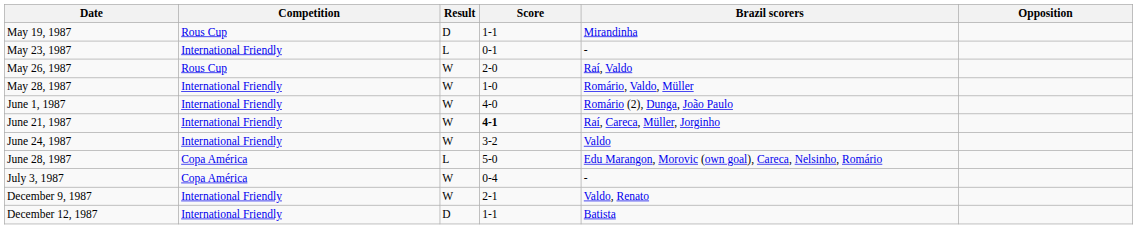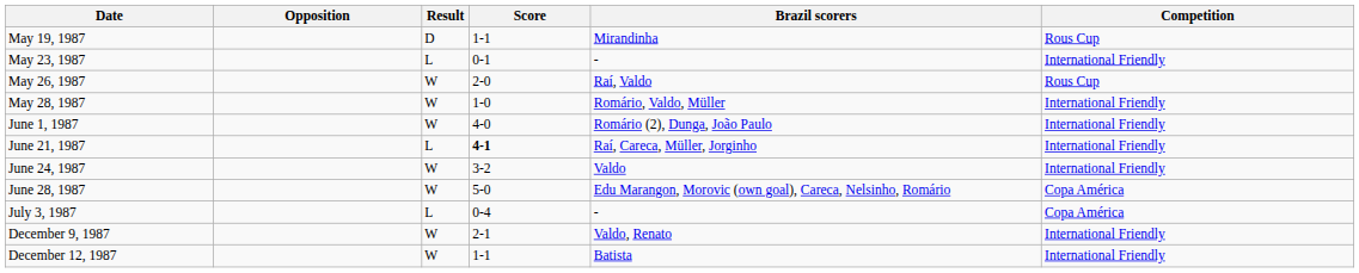 <table class="wikitable" style="text-align: left;">
 <tr>
 <th width=12%>Date</th>
-<th width=18%>Competition</th>
+<th width=12%>Opposition</th>
 <th width=1%>Result</th>
 <th width=7%>Score</th>
 <th width=26%>Brazil scorers</th>
-<th width=12%>Opposition</th>
+<th width=18%>Competition</th>
 </tr>
 <tr>
 <td>May 19, 1987</td>
-<td><a href='#'>Rous Cup</a></td>
+<td></td>
 <td>D</td>
 <td>1-1</td>
 <td><a href='#'>Mirandinha</a></td>
-<td></td>
+<td><a href='#'>Rous Cup</a></td>
 </tr>
 <tr>
 <td>May 23, 1987</td>
-<td><a href='#'>International Friendly</a></td>
+<td></td>
 <td>L</td>
 <td>0-1</td>
 <td>-</td>
-<td></td>
+<td><a href='#'>International Friendly</a></td>
 </tr>
 <tr>
 <td>May 26, 1987</td>
-<td><a href='#'>Rous Cup</a></td>
+<td></td>
 <td>W</td>
 <td>2-0</td>
 <td><a href='#'>Raí</a>, <a href='#'>Valdo</a></td>
-<td></td>
+<td><a href='#'>Rous Cup</a></td>
 </tr>
 <tr>
 <td>May 28, 1987</td>
-<td><a href='#'>International Friendly</a></td>
+<td></td>
 <td>W</td>
 <td>1-0</td>
 <td><a href='#'>Romário</a>, <a href='#'>Valdo</a>, <a href='#'>Müller</a></td>
-<td></td>
+<td><a href='#'>International Friendly</a></td>
 </tr>
 <tr>
 <td>June 1, 1987</td>
-<td><a href='#'>International Friendly</a></td>
+<td></td>
 <td>W</td>
 <td>4-0</td>
 <td><a href='#'>Romário</a> (2), <a href='#'>Dunga</a>, <a href='#'>João Paulo</a></td>
-<td></td>
+<td><a href='#'>International Friendly</a></td>
 </tr>
 <tr>
 <td>June 21, 1987</td>
-<td><a href='#'>International Friendly</a></td>
-<td>W</td>
+<td></td>
+<td>L</td>
 <td><strong>4-1</strong></td>
 <td><a href='#'>Raí</a>, <a href='#'>Careca</a>, <a href='#'>Müller</a>, <a href='#'>Jorginho</a></td>
-<td></td>
+<td><a href='#'>International Friendly</a></td>
 </tr>
 <tr>
 <td>June 24, 1987</td>
-<td><a href='#'>International Friendly</a></td>
+<td></td>
 <td>W</td>
 <td>3-2</td>
 <td><a href='#'>Valdo</a></td>
-<td></td>
+<td><a href='#'>International Friendly</a></td>
 </tr>
 <tr>
 <td>June 28, 1987</td>
-<td><a href='#'>Copa América</a></td>
-<td>L</td>
+<td></td>
+<td>W</td>
 <td>5-0</td>
 <td><a href='#'>Edu Marangon</a>, <a href='#'>Morovic</a> (<a href='#'>own goal</a>), <a href='#'>Careca</a>, <a href='#'>Nelsinho</a>, <a href='#'>Romário</a></td>
-<td></td>
+<td><a href='#'>Copa América</a></td>
 </tr>
 <tr>
 <td>July 3, 1987</td>
-<td><a href='#'>Copa América</a></td>
-<td>W</td>
+<td></td>
+<td>L</td>
 <td>0-4</td>
 <td>-</td>
-<td></td>
+<td><a href='#'>Copa América</a></td>
 </tr>
 <tr>
 <td>December 9, 1987</td>
-<td><a href='#'>International Friendly</a></td>
+<td></td>
 <td>W</td>
 <td>2-1</td>
 <td><a href='#'>Valdo</a>, <a href='#'>Renato</a></td>
-<td></td>
+<td><a href='#'>International Friendly</a></td>
 </tr>
 <tr>
 <td>December 12, 1987</td>
-<td><a href='#'>International Friendly</a></td>
-<td>D</td>
+<td></td>
+<td>W</td>
 <td>1-1</td>
 <td><a href='#'>Batista</a></td>
-<td></td>
+<td><a href='#'>International Friendly</a></td>
 </tr>
 </table>
